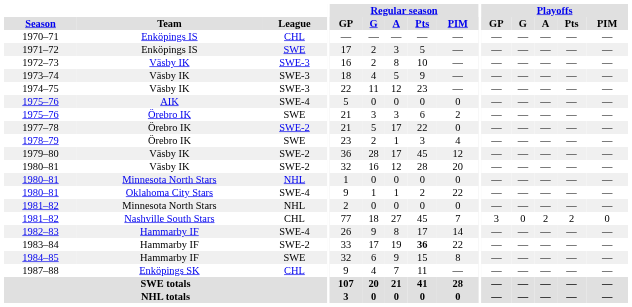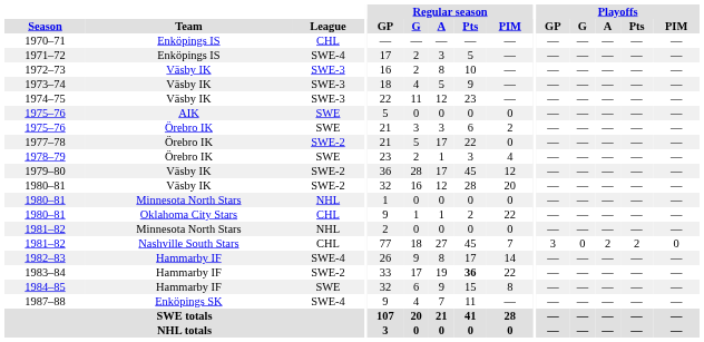 <table border="0" cellpadding="1" cellspacing="0" style="text-align:center; width:60em">
 <tr bgcolor="#e0e0e0">
 <th colspan="3" bgcolor="#ffffff"></th>
 <th rowspan="100" bgcolor="#ffffff"></th>
 <th colspan="5"><a href='#'>Regular season</a></th>
 <th rowspan="100" bgcolor="#ffffff"></th>
 <th colspan="5"><a href='#'>Playoffs</a></th>
 </tr>
 <tr bgcolor="#e0e0e0">
 <th><a href='#'>Season</a></th>
 <th>Team</th>
 <th>League</th>
 <th>GP</th>
 <th><a href='#'>G</a></th>
 <th><a href='#'>A</a></th>
 <th><a href='#'>Pts</a></th>
 <th><a href='#'>PIM</a></th>
 <th>GP</th>
 <th>G</th>
 <th>A</th>
 <th>Pts</th>
 <th>PIM</th>
 </tr>
 <tr>
 <td>1970–71</td>
 <td><a href='#'>Enköpings IS</a></td>
 <td><a href='#'>CHL</a></td>
 <td>—</td>
 <td>—</td>
 <td>—</td>
 <td>—</td>
 <td>—</td>
 <td>—</td>
 <td>—</td>
 <td>—</td>
 <td>—</td>
 <td>—</td>
 </tr>
 <tr bgcolor="#f0f0f0">
 <td>1971–72</td>
 <td>Enköpings IS</td>
-<td><a href='#'>SWE</a></td>
+<td>SWE-4</td>
 <td>17</td>
 <td>2</td>
 <td>3</td>
 <td>5</td>
 <td>—</td>
 <td>—</td>
 <td>—</td>
 <td>—</td>
 <td>—</td>
 <td>—</td>
 </tr>
 <tr>
 <td>1972–73</td>
 <td><a href='#'>Väsby IK</a></td>
 <td><a href='#'>SWE-3</a></td>
 <td>16</td>
 <td>2</td>
 <td>8</td>
 <td>10</td>
 <td>—</td>
 <td>—</td>
 <td>—</td>
 <td>—</td>
 <td>—</td>
 <td>—</td>
 </tr>
 <tr bgcolor="#f0f0f0">
 <td>1973–74</td>
 <td>Väsby IK</td>
 <td>SWE-3</td>
 <td>18</td>
 <td>4</td>
 <td>5</td>
 <td>9</td>
 <td>—</td>
 <td>—</td>
 <td>—</td>
 <td>—</td>
 <td>—</td>
 <td>—</td>
 </tr>
 <tr>
 <td>1974–75</td>
 <td>Väsby IK</td>
 <td>SWE-3</td>
 <td>22</td>
 <td>11</td>
 <td>12</td>
 <td>23</td>
 <td>—</td>
 <td>—</td>
 <td>—</td>
 <td>—</td>
 <td>—</td>
 <td>—</td>
 </tr>
 <tr bgcolor="#f0f0f0">
 <td><a href='#'>1975–76</a></td>
 <td><a href='#'>AIK</a></td>
-<td>SWE-4</td>
+<td><a href='#'>SWE</a></td>
 <td>5</td>
 <td>0</td>
 <td>0</td>
 <td>0</td>
 <td>0</td>
 <td>—</td>
 <td>—</td>
 <td>—</td>
 <td>—</td>
 <td>—</td>
 </tr>
 <tr>
 <td><a href='#'>1975–76</a></td>
 <td><a href='#'>Örebro IK</a></td>
 <td>SWE</td>
 <td>21</td>
 <td>3</td>
 <td>3</td>
 <td>6</td>
 <td>2</td>
 <td>—</td>
 <td>—</td>
 <td>—</td>
 <td>—</td>
 <td>—</td>
 </tr>
 <tr bgcolor="#f0f0f0">
 <td>1977–78</td>
 <td>Örebro IK</td>
 <td><a href='#'>SWE-2</a></td>
 <td>21</td>
 <td>5</td>
 <td>17</td>
 <td>22</td>
 <td>0</td>
 <td>—</td>
 <td>—</td>
 <td>—</td>
 <td>—</td>
 <td>—</td>
 </tr>
 <tr>
 <td><a href='#'>1978–79</a></td>
 <td>Örebro IK</td>
 <td>SWE</td>
 <td>23</td>
 <td>2</td>
 <td>1</td>
 <td>3</td>
 <td>4</td>
 <td>—</td>
 <td>—</td>
 <td>—</td>
 <td>—</td>
 <td>—</td>
 </tr>
 <tr bgcolor="#f0f0f0">
 <td>1979–80</td>
 <td>Väsby IK</td>
 <td>SWE-2</td>
 <td>36</td>
 <td>28</td>
 <td>17</td>
 <td>45</td>
 <td>12</td>
 <td>—</td>
 <td>—</td>
 <td>—</td>
 <td>—</td>
 <td>—</td>
 </tr>
 <tr>
 <td>1980–81</td>
 <td>Väsby IK</td>
 <td>SWE-2</td>
 <td>32</td>
 <td>16</td>
 <td>12</td>
 <td>28</td>
 <td>20</td>
 <td>—</td>
 <td>—</td>
 <td>—</td>
 <td>—</td>
 <td>—</td>
 </tr>
 <tr bgcolor="#f0f0f0">
 <td><a href='#'>1980–81</a></td>
 <td><a href='#'>Minnesota North Stars</a></td>
 <td><a href='#'>NHL</a></td>
 <td>1</td>
 <td>0</td>
 <td>0</td>
 <td>0</td>
 <td>0</td>
 <td>—</td>
 <td>—</td>
 <td>—</td>
 <td>—</td>
 <td>—</td>
 </tr>
 <tr>
 <td><a href='#'>1980–81</a></td>
 <td><a href='#'>Oklahoma City Stars</a></td>
-<td>SWE-4</td>
+<td><a href='#'>CHL</a></td>
 <td>9</td>
 <td>1</td>
 <td>1</td>
 <td>2</td>
 <td>22</td>
 <td>—</td>
 <td>—</td>
 <td>—</td>
 <td>—</td>
 <td>—</td>
 </tr>
 <tr bgcolor="#f0f0f0">
 <td><a href='#'>1981–82</a></td>
 <td>Minnesota North Stars</td>
 <td>NHL</td>
 <td>2</td>
 <td>0</td>
 <td>0</td>
 <td>0</td>
 <td>0</td>
 <td>—</td>
 <td>—</td>
 <td>—</td>
 <td>—</td>
 <td>—</td>
 </tr>
 <tr>
 <td><a href='#'>1981–82</a></td>
 <td><a href='#'>Nashville South Stars</a></td>
 <td>CHL</td>
 <td>77</td>
 <td>18</td>
 <td>27</td>
 <td>45</td>
 <td>7</td>
 <td>3</td>
 <td>0</td>
 <td>2</td>
 <td>2</td>
 <td>0</td>
 </tr>
 <tr bgcolor="#f0f0f0">
 <td><a href='#'>1982–83</a></td>
 <td><a href='#'>Hammarby IF</a></td>
 <td>SWE-4</td>
 <td>26</td>
 <td>9</td>
 <td>8</td>
 <td>17</td>
 <td>14</td>
 <td>—</td>
 <td>—</td>
 <td>—</td>
 <td>—</td>
 <td>—</td>
 </tr>
 <tr>
 <td>1983–84</td>
 <td>Hammarby IF</td>
 <td>SWE-2</td>
 <td>33</td>
 <td>17</td>
 <td>19</td>
 <td><strong>36</strong></td>
 <td>22</td>
 <td>—</td>
 <td>—</td>
 <td>—</td>
 <td>—</td>
 <td>—</td>
 </tr>
 <tr bgcolor="#f0f0f0">
 <td><a href='#'>1984–85</a></td>
 <td>Hammarby IF</td>
 <td>SWE</td>
 <td>32</td>
 <td>6</td>
 <td>9</td>
 <td>15</td>
 <td>8</td>
 <td>—</td>
 <td>—</td>
 <td>—</td>
 <td>—</td>
 <td>—</td>
 </tr>
 <tr>
 <td>1987–88</td>
 <td><a href='#'>Enköpings SK</a></td>
-<td><a href='#'>CHL</a></td>
+<td>SWE-4</td>
 <td>9</td>
 <td>4</td>
 <td>7</td>
 <td>11</td>
 <td>—</td>
 <td>—</td>
 <td>—</td>
 <td>—</td>
 <td>—</td>
 <td>—</td>
 </tr>
 <tr bgcolor="#e0e0e0">
 <th colspan="3">SWE totals</th>
 <th>107</th>
 <th>20</th>
 <th>21</th>
 <th>41</th>
 <th>28</th>
 <th>—</th>
 <th>—</th>
 <th>—</th>
 <th>—</th>
 <th>—</th>
 </tr>
 <tr bgcolor="#e0e0e0">
 <th colspan="3">NHL totals</th>
 <th>3</th>
 <th>0</th>
 <th>0</th>
 <th>0</th>
 <th>0</th>
 <th>—</th>
 <th>—</th>
 <th>—</th>
 <th>—</th>
 <th>—</th>
 </tr>
 </table>
